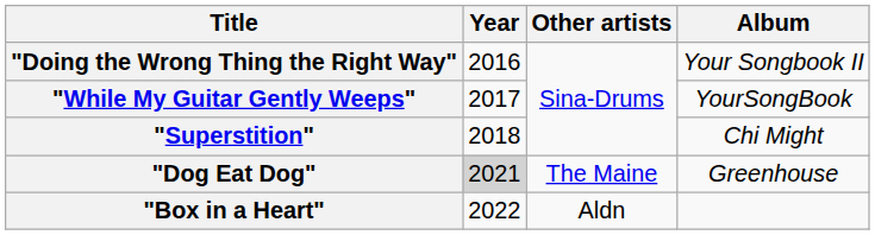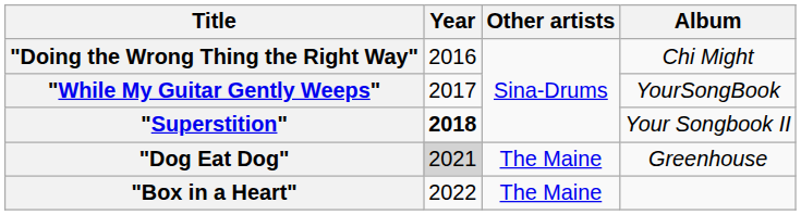 <table class="wikitable sortable plainrowheaders" style="text-align: center;">
 <tr>
 <th scope="col">Title</th>
 <th scope="col">Year</th>
 <th scope="col">Other artists</th>
 <th scope="col">Album</th>
 </tr>
 <tr>
 <th scope="row">"Doing the Wrong Thing the Right Way"</th>
 <td>2016</td>
 <td rowspan="3"><a href='#'>Sina-Drums</a></td>
-<td><em>Your Songbook II</em></td>
+<td><em>Chi Might</em></td>
 </tr>
 <tr>
 <th scope="row">"<a href='#'>While My Guitar Gently Weeps</a>"</th>
 <td>2017</td>
 <td><em>YourSongBook</em></td>
 </tr>
 <tr>
 <th scope="row">"<a href='#'>Superstition</a>"</th>
-<td>2018</td>
-<td><em>Chi Might</em></td>
+<td><strong>2018</strong></td>
+<td><em>Your Songbook II</em></td>
 </tr>
 <tr>
 <th scope="row">"Dog Eat Dog"</th>
 <td style="background: lightgrey;">2021</td>
 <td><a href='#'>The Maine</a></td>
 <td><em>Greenhouse</em></td>
 </tr>
 <tr>
 <th scope="row">"Box in a Heart"</th>
 <td>2022</td>
-<td>Aldn</td>
+<td><a href='#'>The Maine</a></td>
 <td></td>
 </tr>
 </table>
